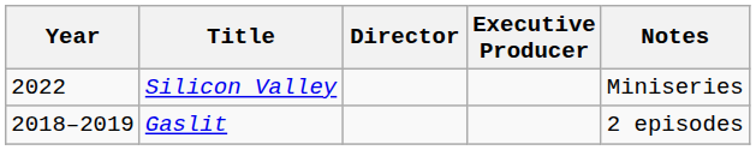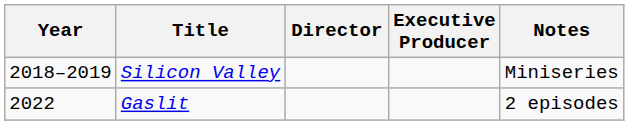 <table class="wikitable">
 <tr>
 <th>Year</th>
 <th>Title</th>
 <th style="width:65px;">Director</th>
 <th style="width:65px;">Executive<br>Producer</th>
 <th>Notes</th>
 </tr>
 <tr>
-<td>2022</td>
+<td>2018–2019</td>
 <td><em><a href='#'>Silicon Valley</a></em></td>
 <td></td>
 <td></td>
 <td>Miniseries</td>
 </tr>
 <tr>
-<td>2018–2019</td>
+<td>2022</td>
 <td><em><a href='#'>Gaslit</a></em></td>
 <td></td>
 <td></td>
 <td>2 episodes</td>
 </tr>
 </table>
